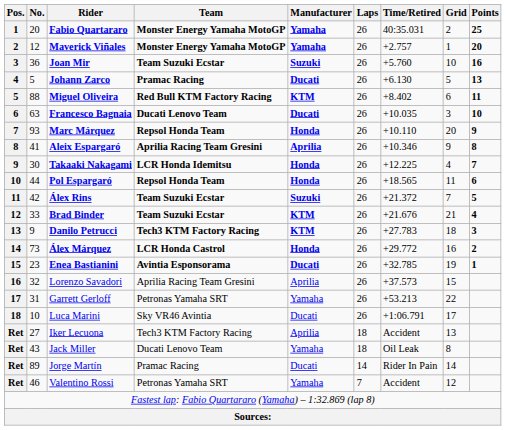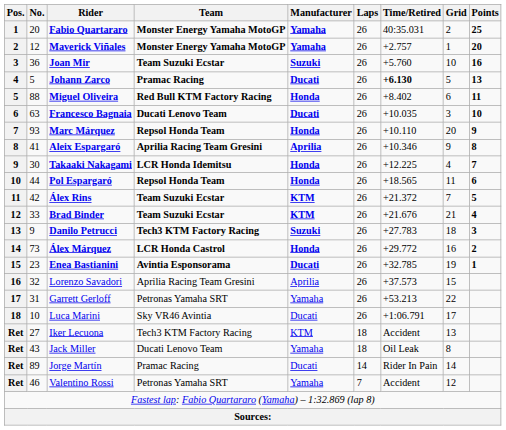 <table class="wikitable" style="font-size: 85%;">
 <tr>
 <th>Pos.</th>
 <th>No.</th>
 <th>Rider</th>
 <th>Team</th>
 <th>Manufacturer</th>
 <th>Laps</th>
 <th>Time/Retired</th>
 <th>Grid</th>
 <th>Points</th>
 </tr>
 <tr>
 <th>1</th>
 <td>20</td>
 <td> <strong><a href='#'>Fabio Quartararo</a></strong></td>
 <td><strong>Monster Energy Yamaha MotoGP</strong></td>
 <td><strong><a href='#'>Yamaha</a></strong></td>
 <td>26</td>
 <td>40:35.031</td>
 <td>2</td>
 <td><strong>25</strong></td>
 </tr>
 <tr>
 <th>2</th>
 <td>12</td>
 <td> <strong><a href='#'>Maverick Viñales</a></strong></td>
 <td><strong>Monster Energy Yamaha MotoGP</strong></td>
 <td><strong><a href='#'>Yamaha</a></strong></td>
 <td>26</td>
 <td>+2.757</td>
 <td>1</td>
 <td><strong>20</strong></td>
 </tr>
 <tr>
 <th>3</th>
 <td>36</td>
 <td> <strong><a href='#'>Joan Mir</a></strong></td>
 <td><strong>Team Suzuki Ecstar</strong></td>
 <td><strong><a href='#'>Suzuki</a></strong></td>
 <td>26</td>
 <td>+5.760</td>
 <td>10</td>
 <td><strong>16</strong></td>
 </tr>
 <tr>
 <th>4</th>
 <td>5</td>
 <td> <strong><a href='#'>Johann Zarco</a></strong></td>
 <td><strong>Pramac Racing</strong></td>
 <td><strong><a href='#'>Ducati</a></strong></td>
 <td>26</td>
-<td>+6.130</td>
+<td><strong>+6.130</strong></td>
 <td>5</td>
 <td><strong>13</strong></td>
 </tr>
 <tr>
 <th>5</th>
 <td>88</td>
 <td> <strong><a href='#'>Miguel Oliveira</a></strong></td>
 <td><strong>Red Bull KTM Factory Racing</strong></td>
-<td><strong><a href='#'>KTM</a></strong></td>
+<td><strong><a href='#'>Honda</a></strong></td>
 <td>26</td>
 <td>+8.402</td>
 <td>6</td>
 <td><strong>11</strong></td>
 </tr>
 <tr>
 <th>6</th>
 <td>63</td>
 <td> <strong><a href='#'>Francesco Bagnaia</a></strong></td>
 <td><strong>Ducati Lenovo Team</strong></td>
 <td><strong><a href='#'>Ducati</a></strong></td>
 <td>26</td>
 <td>+10.035</td>
 <td>3</td>
 <td><strong>10</strong></td>
 </tr>
 <tr>
 <th>7</th>
 <td>93</td>
 <td> <strong><a href='#'>Marc Márquez</a></strong></td>
 <td><strong>Repsol Honda Team</strong></td>
 <td><strong><a href='#'>Honda</a></strong></td>
 <td>26</td>
 <td>+10.110</td>
 <td>20</td>
 <td><strong>9</strong></td>
 </tr>
 <tr>
 <th>8</th>
 <td>41</td>
 <td> <strong><a href='#'>Aleix Espargaró</a></strong></td>
 <td><strong>Aprilia Racing Team Gresini</strong></td>
 <td><strong><a href='#'>Aprilia</a></strong></td>
 <td>26</td>
 <td>+10.346</td>
 <td>9</td>
 <td><strong>8</strong></td>
 </tr>
 <tr>
 <th>9</th>
 <td>30</td>
 <td> <strong><a href='#'>Takaaki Nakagami</a></strong></td>
 <td><strong>LCR Honda Idemitsu</strong></td>
 <td><strong><a href='#'>Honda</a></strong></td>
 <td>26</td>
 <td>+12.225</td>
 <td>4</td>
 <td><strong>7</strong></td>
 </tr>
 <tr>
 <th>10</th>
 <td>44</td>
 <td> <strong><a href='#'>Pol Espargaró</a></strong></td>
 <td><strong>Repsol Honda Team</strong></td>
 <td><strong><a href='#'>Honda</a></strong></td>
 <td>26</td>
 <td>+18.565</td>
 <td>11</td>
 <td><strong>6</strong></td>
 </tr>
 <tr>
 <th>11</th>
 <td>42</td>
 <td> <strong><a href='#'>Álex Rins</a></strong></td>
 <td><strong>Team Suzuki Ecstar</strong></td>
-<td><strong><a href='#'>Suzuki</a></strong></td>
+<td><strong><a href='#'>KTM</a></strong></td>
 <td>26</td>
 <td>+21.372</td>
 <td>7</td>
 <td><strong>5</strong></td>
 </tr>
 <tr>
 <th>12</th>
 <td>33</td>
 <td> <strong><a href='#'>Brad Binder</a></strong></td>
 <td><strong>Team Suzuki Ecstar</strong></td>
 <td><strong><a href='#'>KTM</a></strong></td>
 <td>26</td>
 <td>+21.676</td>
 <td>21</td>
 <td><strong>4</strong></td>
 </tr>
 <tr>
 <th>13</th>
 <td>9</td>
 <td> <strong><a href='#'>Danilo Petrucci</a></strong></td>
 <td><strong>Tech3 KTM Factory Racing</strong></td>
-<td><strong><a href='#'>KTM</a></strong></td>
+<td><strong><a href='#'>Suzuki</a></strong></td>
 <td>26</td>
 <td>+27.783</td>
 <td>18</td>
 <td><strong>3</strong></td>
 </tr>
 <tr>
 <th>14</th>
 <td>73</td>
 <td> <strong><a href='#'>Álex Márquez</a></strong></td>
 <td><strong>LCR Honda Castrol</strong></td>
 <td><strong><a href='#'>Honda</a></strong></td>
 <td>26</td>
 <td>+29.772</td>
 <td>16</td>
 <td><strong>2</strong></td>
 </tr>
 <tr>
 <th>15</th>
 <td>23</td>
 <td> <strong><a href='#'>Enea Bastianini</a></strong></td>
 <td><strong>Avintia Esponsorama</strong></td>
 <td><strong><a href='#'>Ducati</a></strong></td>
 <td>26</td>
 <td>+32.785</td>
 <td>19</td>
 <td><strong>1</strong></td>
 </tr>
 <tr>
 <th>16</th>
 <td>32</td>
 <td> <a href='#'>Lorenzo Savadori</a></td>
 <td>Aprilia Racing Team Gresini</td>
 <td><a href='#'>Aprilia</a></td>
 <td>26</td>
 <td>+37.573</td>
 <td>15</td>
 <td></td>
 </tr>
 <tr>
 <th>17</th>
 <td>31</td>
 <td> <a href='#'>Garrett Gerloff</a></td>
 <td>Petronas Yamaha SRT</td>
 <td><a href='#'>Yamaha</a></td>
 <td>26</td>
 <td>+53.213</td>
 <td>22</td>
 <td></td>
 </tr>
 <tr>
 <th>18</th>
 <td>10</td>
 <td> <a href='#'>Luca Marini</a></td>
 <td>Sky VR46 Avintia</td>
 <td><a href='#'>Ducati</a></td>
 <td>26</td>
 <td>+1:06.791</td>
 <td>17</td>
 <td></td>
 </tr>
 <tr>
 <th>Ret</th>
 <td>27</td>
 <td> <a href='#'>Iker Lecuona</a></td>
 <td>Tech3 KTM Factory Racing</td>
-<td><a href='#'>Aprilia</a></td>
+<td><a href='#'>KTM</a></td>
 <td>18</td>
 <td>Accident</td>
 <td>13</td>
 <td></td>
 </tr>
 <tr>
 <th>Ret</th>
 <td>43</td>
 <td> <a href='#'>Jack Miller</a></td>
 <td>Ducati Lenovo Team</td>
 <td><a href='#'>Yamaha</a></td>
 <td>18</td>
 <td>Oil Leak</td>
 <td>8</td>
 <td></td>
 </tr>
 <tr>
 <th>Ret</th>
 <td>89</td>
 <td> <a href='#'>Jorge Martín</a></td>
 <td>Pramac Racing</td>
 <td><a href='#'>Ducati</a></td>
 <td>14</td>
 <td>Rider In Pain</td>
 <td>14</td>
 <td></td>
 </tr>
 <tr>
 <th>Ret</th>
 <td>46</td>
 <td> <a href='#'>Valentino Rossi</a></td>
 <td>Petronas Yamaha SRT</td>
 <td><a href='#'>Yamaha</a></td>
 <td>7</td>
 <td>Accident</td>
 <td>12</td>
 <td></td>
 </tr>
 <tr class="sortbottom">
 <td colspan="9" style="text-align:center"><em><a href='#'>Fastest lap</a>:  <a href='#'>Fabio Quartararo</a> (<a href='#'>Yamaha</a>) – 1:32.869 (lap 8)</em></td>
 </tr>
 <tr>
 <th colspan=9>Sources:</th>
 </tr>
 </table>
